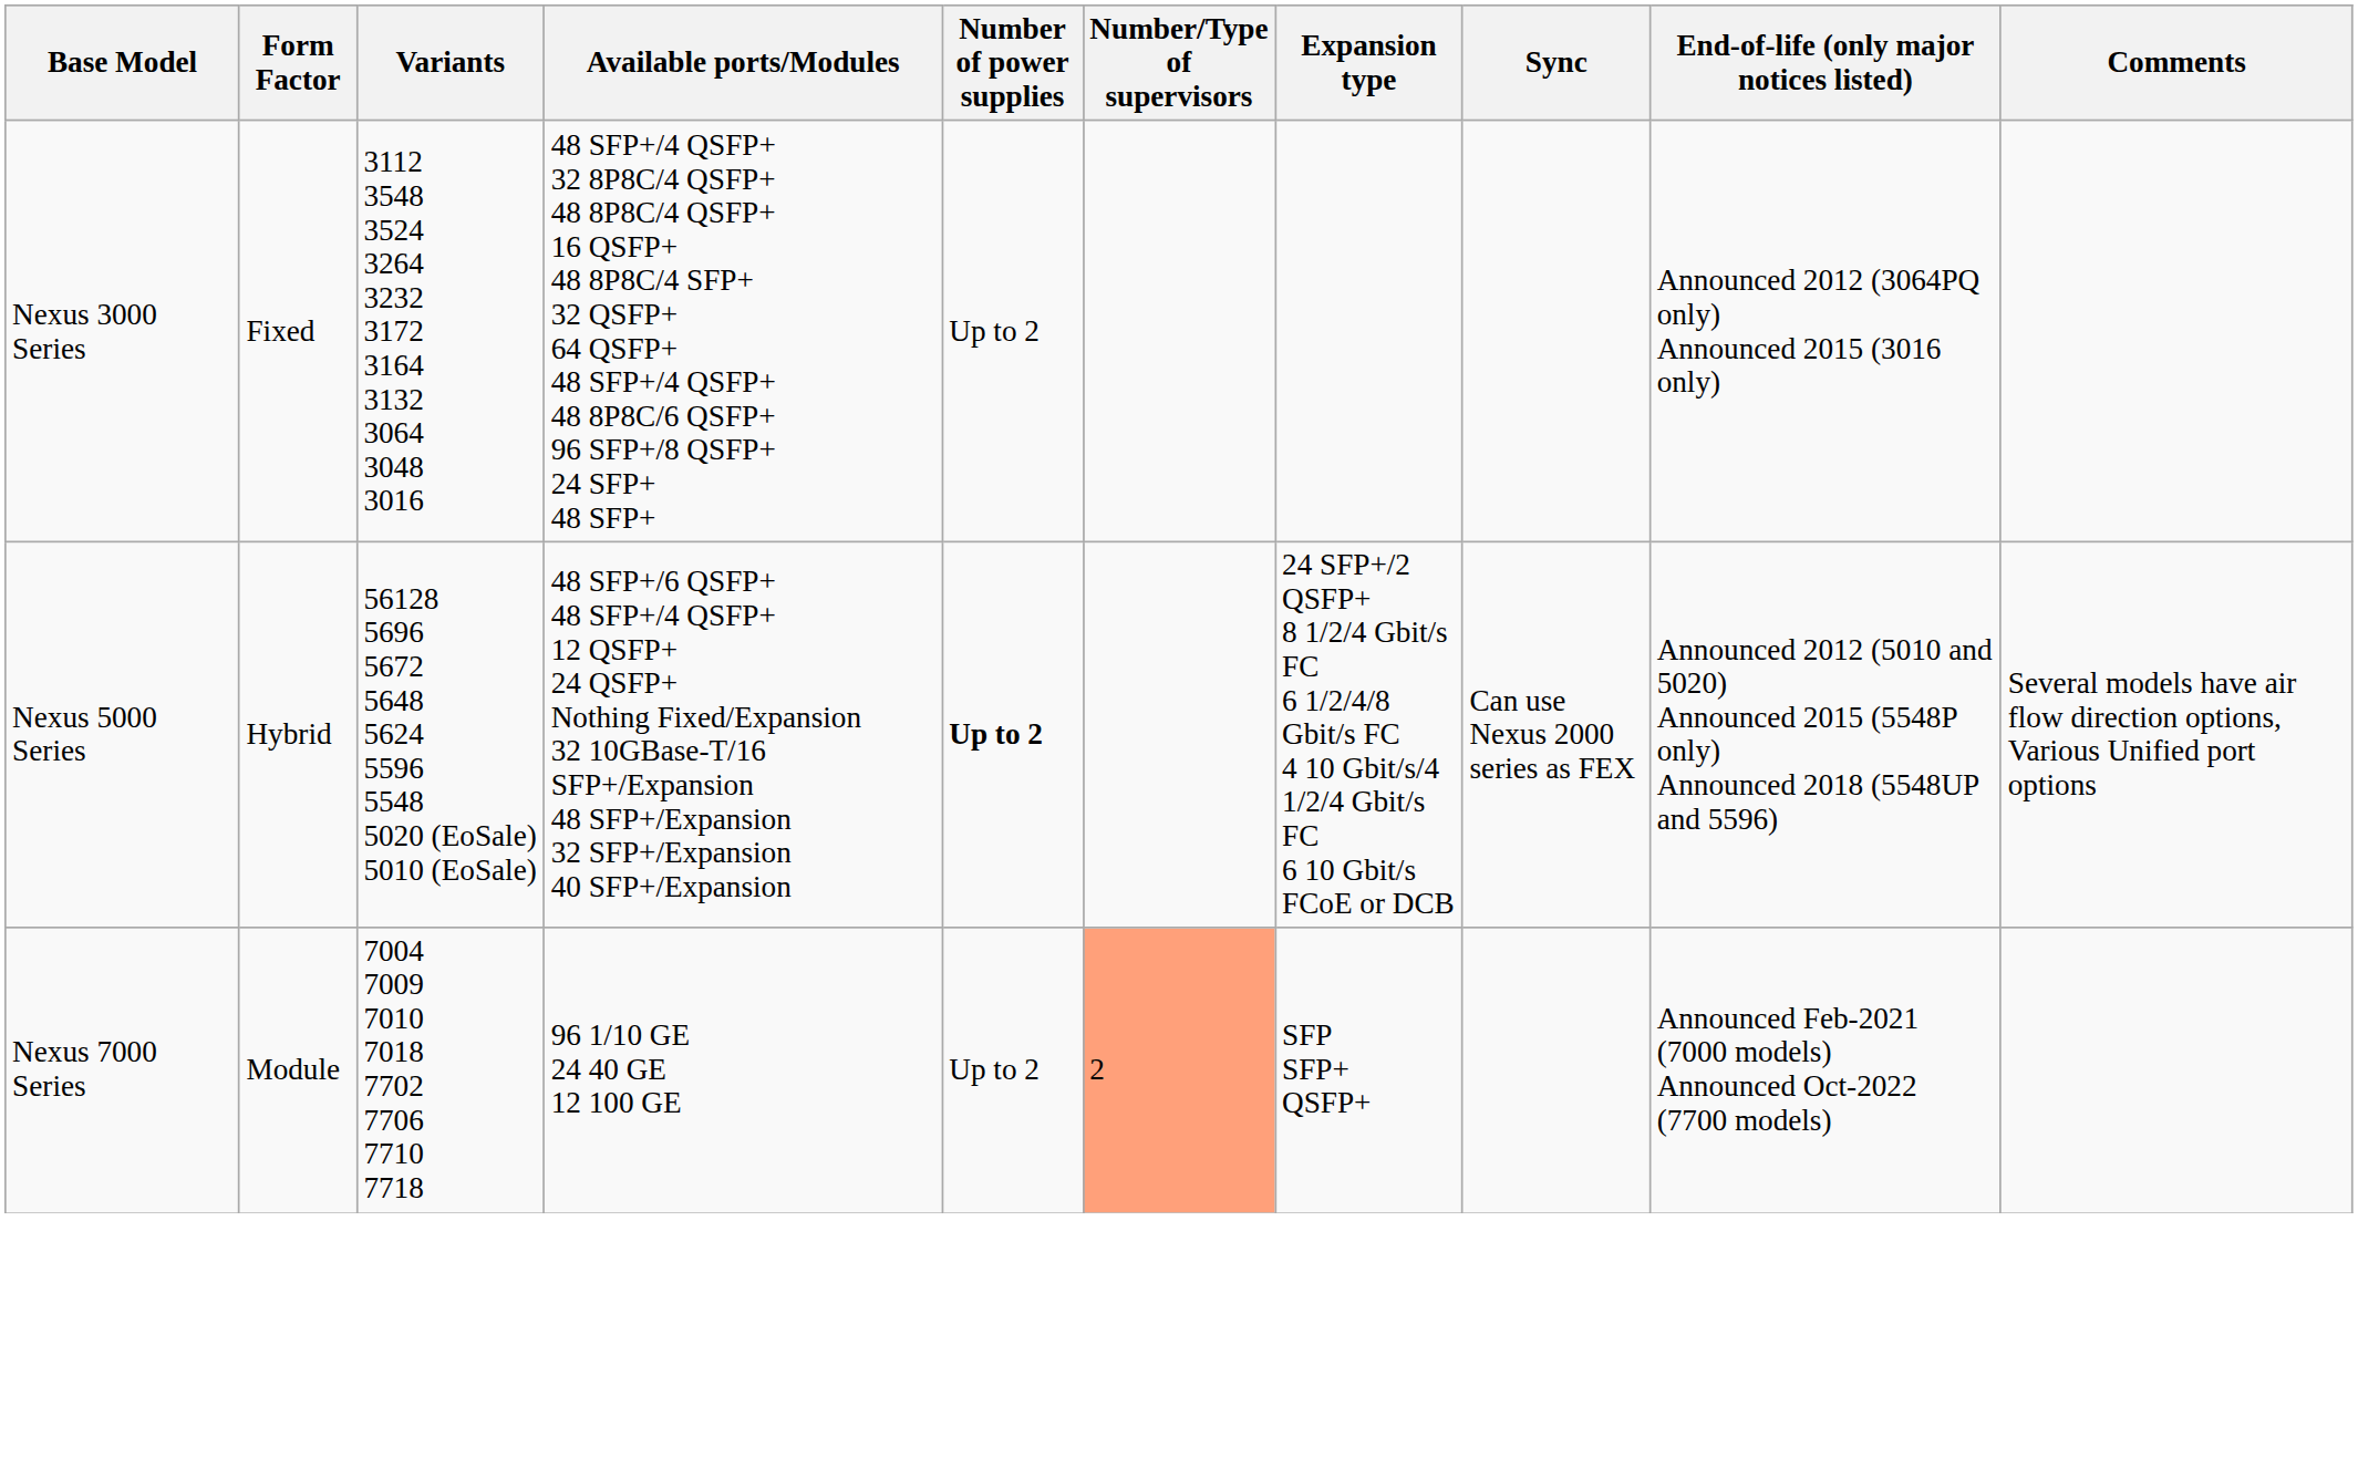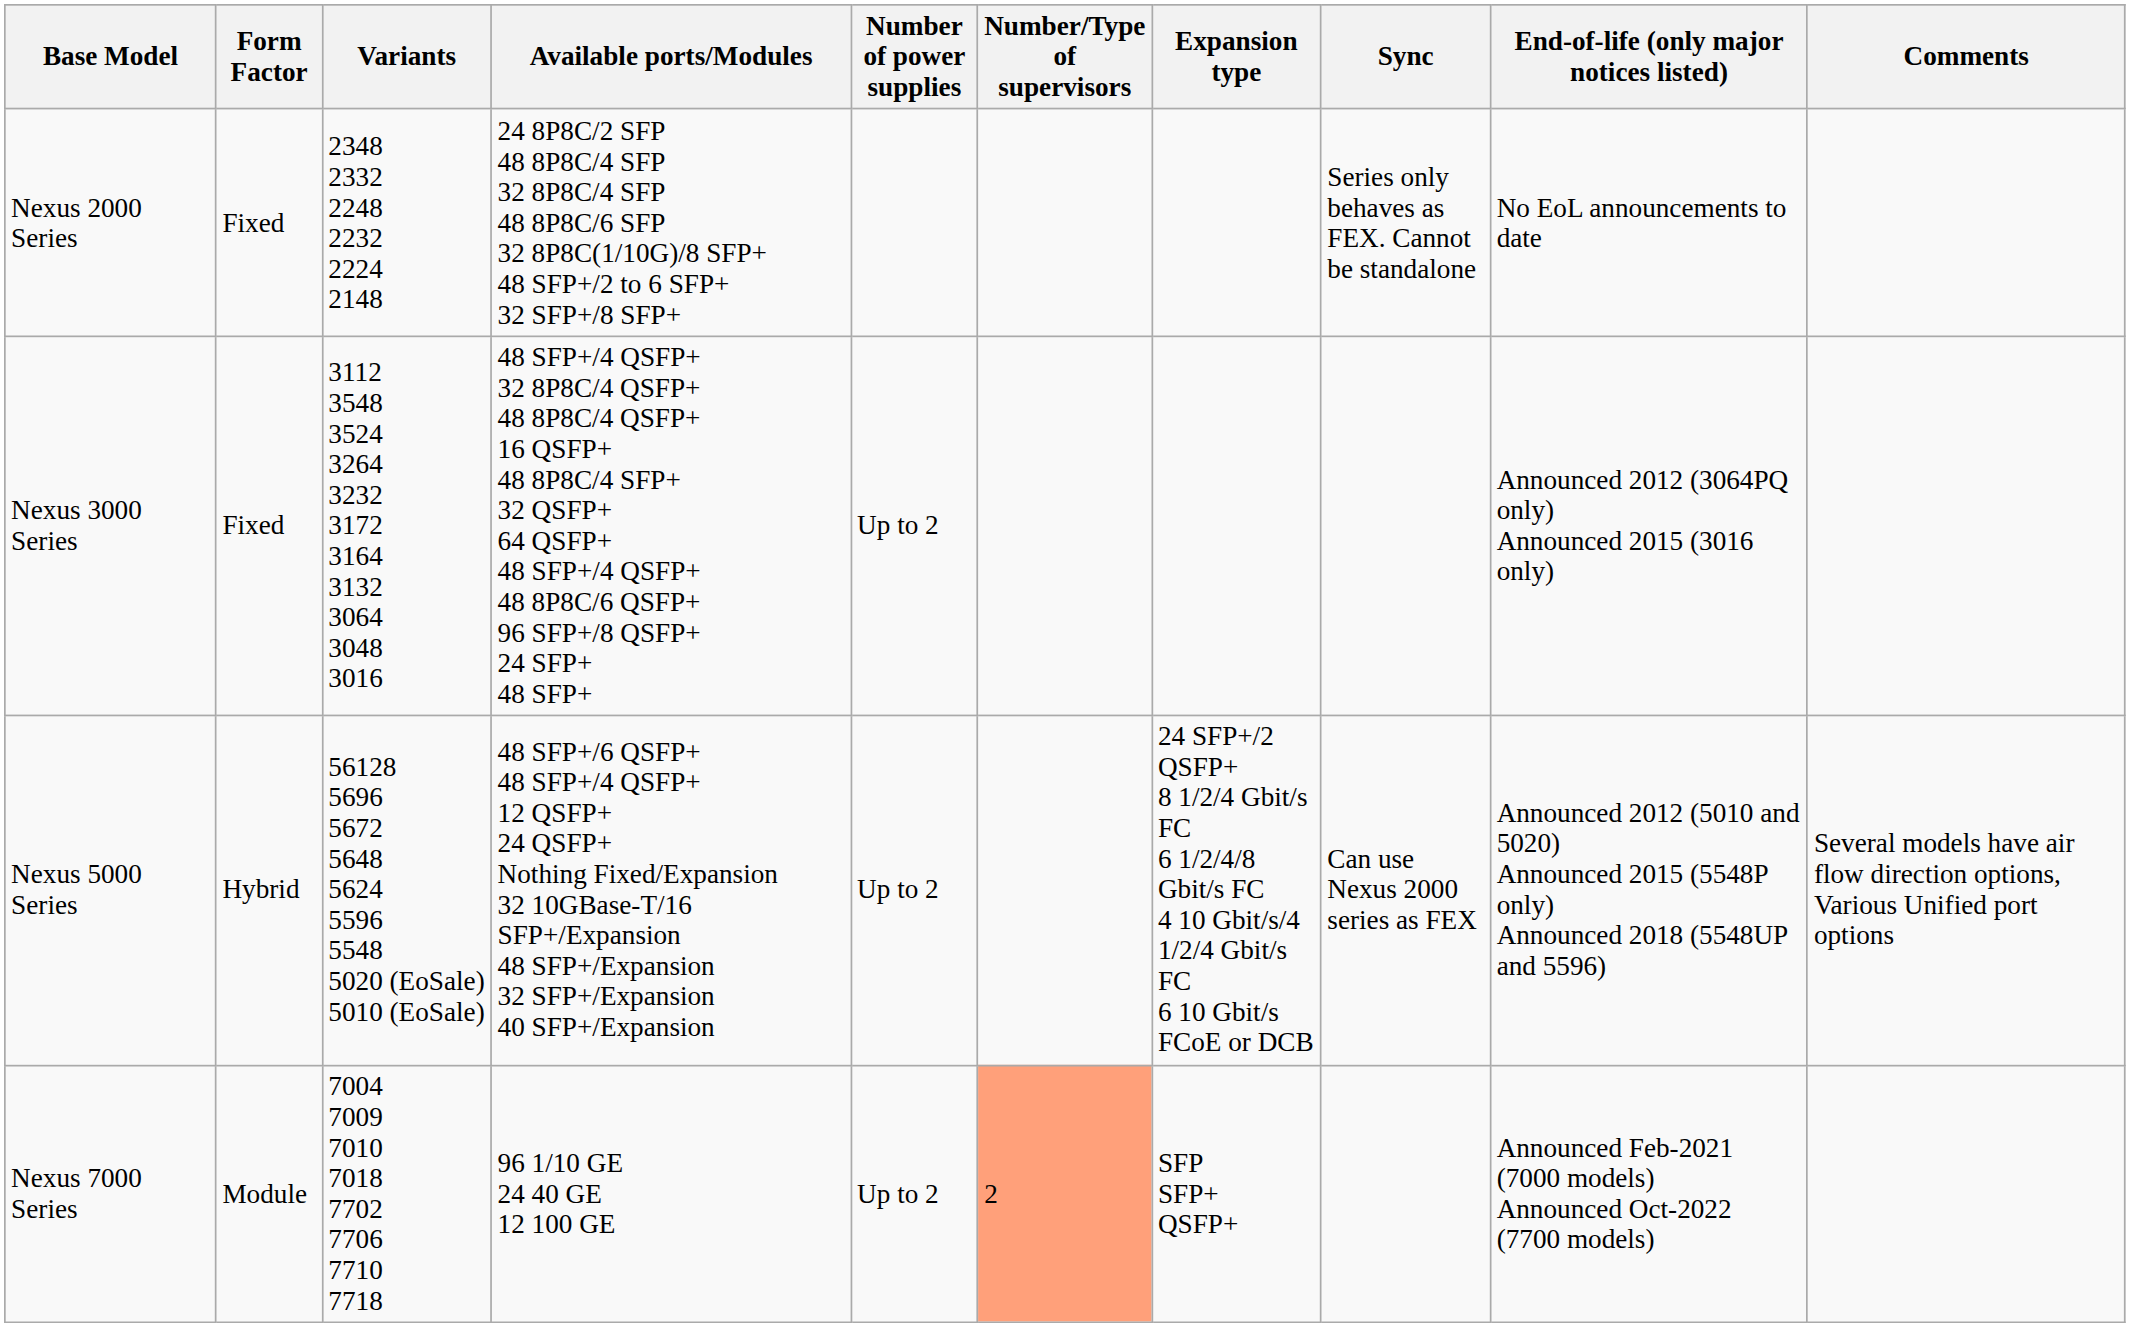 <table class="wikitable collapsible" style="clear:both;">
 <tr>
 <th width="10%">Base Model</th>
 <th width="5%">Form Factor</th>
 <th width="8%">Variants</th>
 <th width="17%">Available ports/Modules</th>
 <th width="6%">Number of power supplies</th>
 <th width="8%">Number/Type of supervisors</th>
 <th width="8%">Expansion type</th>
 <th width="8%">Sync</th>
 <th width="15%">End-of-life (only major notices listed)</th>
 <th width="15%">Comments</th>
+</tr>
+<tr>
+<td>Nexus 2000 Series</td>
+<td>Fixed</td>
+<td>2348<br>2332<br>2248<br>2232<br>2224<br>2148</td>
+<td>24 8P8C/2 SFP<br>48 8P8C/4 SFP<br>32 8P8C/4 SFP<br>48 8P8C/6 SFP<br>32 8P8C(1/10G)/8 SFP+<br>48 SFP+/2 to 6 SFP+<br>32 SFP+/8 SFP+</td>
+<td></td>
+<td></td>
+<td></td>
+<td>Series only behaves as FEX. Cannot be standalone</td>
+<td>No EoL announcements to date</td>
+<td></td>
 </tr>
 <tr>
 <td>Nexus 3000 Series</td>
 <td>Fixed</td>
 <td>3112<br>3548<br>3524<br>3264<br>3232<br>3172<br>3164<br>3132<br>3064<br>3048<br>3016</td>
 <td>48 SFP+/4 QSFP+<br>32 8P8C/4 QSFP+<br>48 8P8C/4 QSFP+<br>16 QSFP+<br>48 8P8C/4 SFP+<br>32 QSFP+<br>64 QSFP+<br>48 SFP+/4 QSFP+<br>48 8P8C/6 QSFP+<br>96 SFP+/8 QSFP+<br>24 SFP+<br>48 SFP+</td>
 <td>Up to 2</td>
 <td></td>
 <td></td>
 <td></td>
 <td>Announced 2012 (3064PQ only)<br>Announced 2015 (3016 only)</td>
 <td></td>
 </tr>
 <tr>
 <td>Nexus 5000 Series</td>
 <td>Hybrid</td>
 <td>56128<br>5696<br>5672<br>5648<br>5624<br>5596<br>5548<br>5020 (EoSale)<br>5010 (EoSale)</td>
 <td>48 SFP+/6 QSFP+<br>48 SFP+/4 QSFP+<br>12 QSFP+<br>24 QSFP+<br>Nothing Fixed/Expansion<br>32 10GBase-T/16 SFP+/Expansion<br>48 SFP+/Expansion<br>32 SFP+/Expansion<br>40 SFP+/Expansion</td>
-<td><strong>Up to 2</strong></td>
+<td>Up to 2</td>
 <td></td>
 <td>24 SFP+/2 QSFP+<br>8 1/2/4 Gbit/s FC<br>6 1/2/4/8 Gbit/s FC<br>4 10 Gbit/s/4 1/2/4 Gbit/s FC<br>6 10 Gbit/s FCoE or DCB</td>
 <td>Can use Nexus 2000 series as FEX</td>
 <td>Announced 2012 (5010 and 5020)<br>Announced 2015 (5548P only)<br>Announced 2018 (5548UP and 5596)</td>
 <td>Several models have air flow direction options, Various Unified port options</td>
 </tr>
 <tr>
 <td>Nexus 7000 Series</td>
 <td>Module</td>
 <td>7004<br>7009<br>7010<br>7018<br>7702<br>7706<br>7710<br>7718</td>
 <td>96 1/10 GE<br>24 40 GE<br>12 100 GE</td>
 <td>Up to 2</td>
 <td style="background: lightsalmon;">2</td>
 <td>SFP<br>SFP+<br>QSFP+</td>
 <td></td>
 <td>Announced Feb-2021 (7000 models)<br>Announced Oct-2022 (7700 models)</td>
 <td></td>
 </tr>
 </table>
